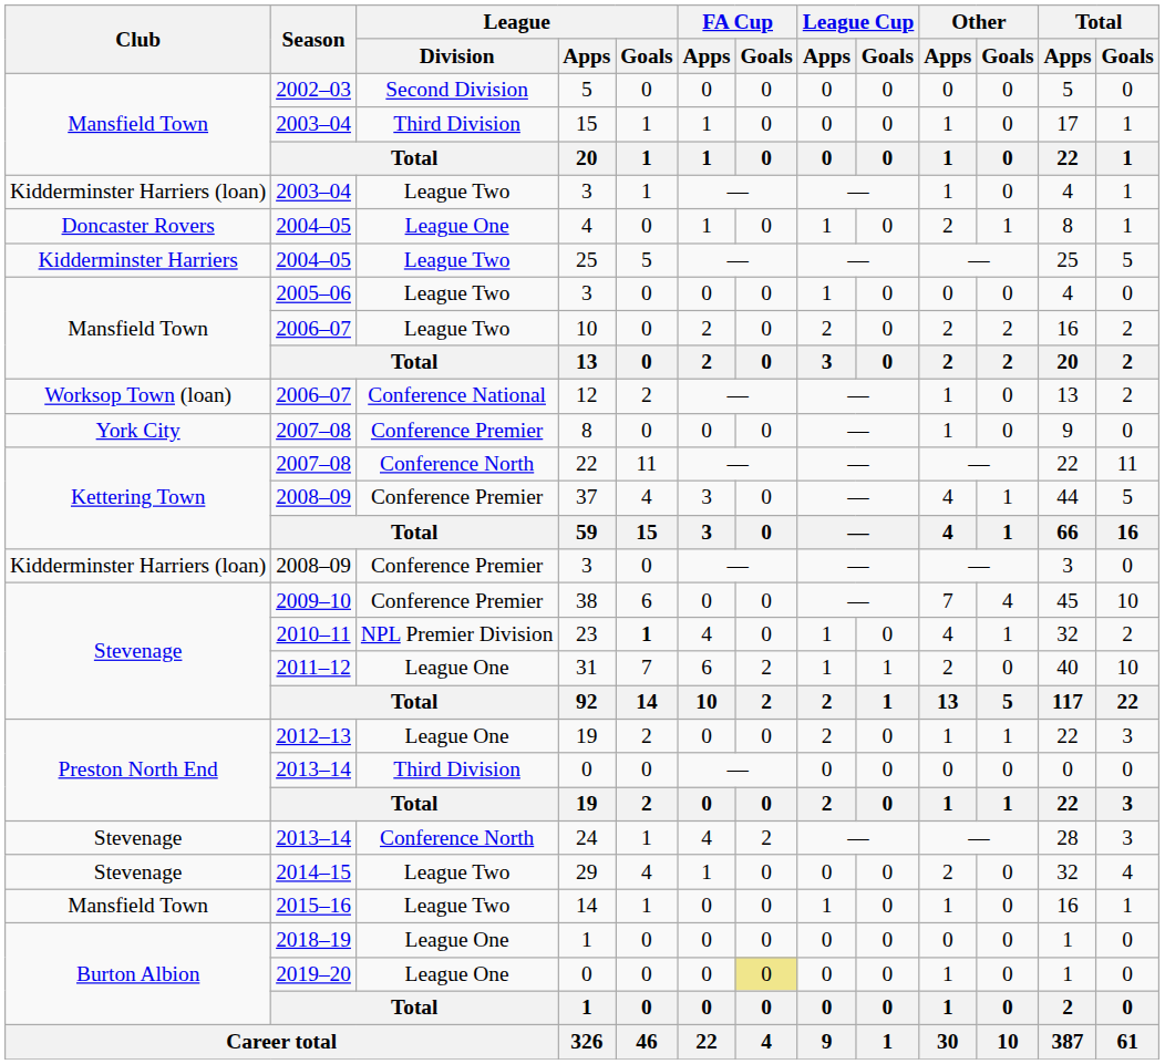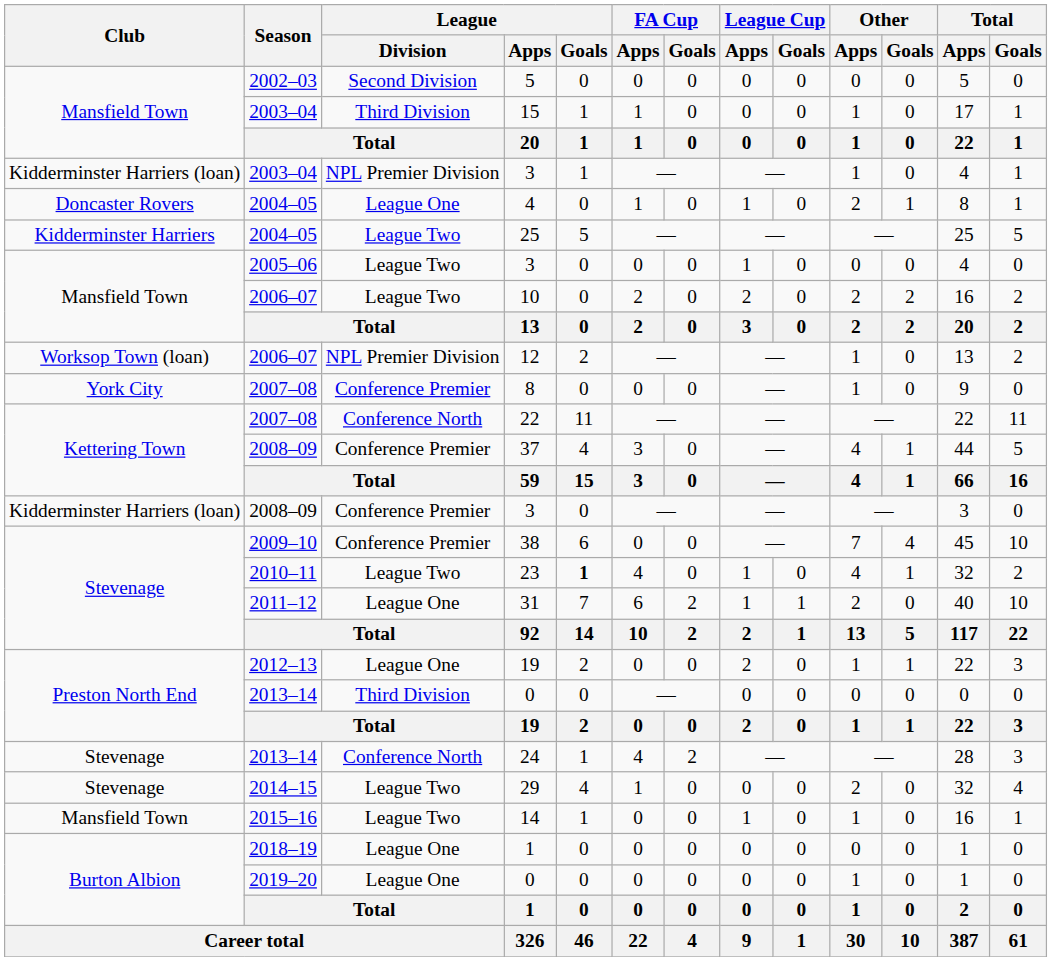 <table class=wikitable style="text-align: center">
 <tr>
 <th rowspan=2>Club</th>
 <th rowspan=2>Season</th>
 <th colspan=3>League</th>
 <th colspan=2><a href='#'>FA Cup</a></th>
 <th colspan=2><a href='#'>League Cup</a></th>
 <th colspan=2>Other</th>
 <th colspan=2>Total</th>
 </tr>
 <tr>
 <th>Division</th>
 <th>Apps</th>
 <th>Goals</th>
 <th>Apps</th>
 <th>Goals</th>
 <th>Apps</th>
 <th>Goals</th>
 <th>Apps</th>
 <th>Goals</th>
 <th>Apps</th>
 <th>Goals</th>
 </tr>
 <tr>
 <td rowspan=3><a href='#'>Mansfield Town</a></td>
 <td><a href='#'>2002–03</a></td>
 <td><a href='#'>Second Division</a></td>
 <td>5</td>
 <td>0</td>
 <td>0</td>
 <td>0</td>
 <td>0</td>
 <td>0</td>
 <td>0</td>
 <td>0</td>
 <td>5</td>
 <td>0</td>
 </tr>
 <tr>
 <td><a href='#'>2003–04</a></td>
 <td><a href='#'>Third Division</a></td>
 <td>15</td>
 <td>1</td>
 <td>1</td>
 <td>0</td>
 <td>0</td>
 <td>0</td>
 <td>1</td>
 <td>0</td>
 <td>17</td>
 <td>1</td>
 </tr>
 <tr>
 <th colspan=2>Total</th>
 <th>20</th>
 <th>1</th>
 <th>1</th>
 <th>0</th>
 <th>0</th>
 <th>0</th>
 <th>1</th>
 <th>0</th>
 <th>22</th>
 <th>1</th>
 </tr>
 <tr>
 <td>Kidderminster Harriers (loan)</td>
 <td><a href='#'>2003–04</a></td>
-<td>League Two</td>
+<td><a href='#'>NPL</a> Premier Division</td>
 <td>3</td>
 <td>1</td>
 <td colspan=2>—</td>
 <td colspan=2>—</td>
 <td>1</td>
 <td>0</td>
 <td>4</td>
 <td>1</td>
 </tr>
 <tr>
 <td><a href='#'>Doncaster Rovers</a></td>
 <td><a href='#'>2004–05</a></td>
 <td><a href='#'>League One</a></td>
 <td>4</td>
 <td>0</td>
 <td>1</td>
 <td>0</td>
 <td>1</td>
 <td>0</td>
 <td>2</td>
 <td>1</td>
 <td>8</td>
 <td>1</td>
 </tr>
 <tr>
 <td><a href='#'>Kidderminster Harriers</a></td>
 <td><a href='#'>2004–05</a></td>
 <td><a href='#'>League Two</a></td>
 <td>25</td>
 <td>5</td>
 <td colspan=2>—</td>
 <td colspan=2>—</td>
 <td colspan=2>—</td>
 <td>25</td>
 <td>5</td>
 </tr>
 <tr>
 <td rowspan=3>Mansfield Town</td>
 <td><a href='#'>2005–06</a></td>
 <td>League Two</td>
 <td>3</td>
 <td>0</td>
 <td>0</td>
 <td>0</td>
 <td>1</td>
 <td>0</td>
 <td>0</td>
 <td>0</td>
 <td>4</td>
 <td>0</td>
 </tr>
 <tr>
 <td><a href='#'>2006–07</a></td>
 <td>League Two</td>
 <td>10</td>
 <td>0</td>
 <td>2</td>
 <td>0</td>
 <td>2</td>
 <td>0</td>
 <td>2</td>
 <td>2</td>
 <td>16</td>
 <td>2</td>
 </tr>
 <tr>
 <th colspan=2>Total</th>
 <th>13</th>
 <th>0</th>
 <th>2</th>
 <th>0</th>
 <th>3</th>
 <th>0</th>
 <th>2</th>
 <th>2</th>
 <th>20</th>
 <th>2</th>
 </tr>
 <tr>
 <td><a href='#'>Worksop Town</a> (loan)</td>
 <td><a href='#'>2006–07</a></td>
-<td><a href='#'>Conference National</a></td>
+<td><a href='#'>NPL</a> Premier Division</td>
 <td>12</td>
 <td>2</td>
 <td colspan=2>—</td>
 <td colspan=2>—</td>
 <td>1</td>
 <td>0</td>
 <td>13</td>
 <td>2</td>
 </tr>
 <tr>
 <td><a href='#'>York City</a></td>
 <td><a href='#'>2007–08</a></td>
 <td><a href='#'>Conference Premier</a></td>
 <td>8</td>
 <td>0</td>
 <td>0</td>
 <td>0</td>
 <td colspan=2>—</td>
 <td>1</td>
 <td>0</td>
 <td>9</td>
 <td>0</td>
 </tr>
 <tr>
 <td rowspan=3><a href='#'>Kettering Town</a></td>
 <td><a href='#'>2007–08</a></td>
 <td><a href='#'>Conference North</a></td>
 <td>22</td>
 <td>11</td>
 <td colspan=2>—</td>
 <td colspan=2>—</td>
 <td colspan=2>—</td>
 <td>22</td>
 <td>11</td>
 </tr>
 <tr>
 <td><a href='#'>2008–09</a></td>
 <td>Conference Premier</td>
 <td>37</td>
 <td>4</td>
 <td>3</td>
 <td>0</td>
 <td colspan=2>—</td>
 <td>4</td>
 <td>1</td>
 <td>44</td>
 <td>5</td>
 </tr>
 <tr>
 <th colspan=2>Total</th>
 <th>59</th>
 <th>15</th>
 <th>3</th>
 <th>0</th>
 <th colspan=2>—</th>
 <th>4</th>
 <th>1</th>
 <th>66</th>
 <th>16</th>
 </tr>
 <tr>
 <td>Kidderminster Harriers (loan)</td>
 <td>2008–09</td>
 <td>Conference Premier</td>
 <td>3</td>
 <td>0</td>
 <td colspan=2>—</td>
 <td colspan=2>—</td>
 <td colspan=2>—</td>
 <td>3</td>
 <td>0</td>
 </tr>
 <tr>
 <td rowspan=4><a href='#'>Stevenage</a></td>
 <td><a href='#'>2009–10</a></td>
 <td>Conference Premier</td>
 <td>38</td>
 <td>6</td>
 <td>0</td>
 <td>0</td>
 <td colspan=2>—</td>
 <td>7</td>
 <td>4</td>
 <td>45</td>
 <td>10</td>
 </tr>
 <tr>
 <td><a href='#'>2010–11</a></td>
-<td><a href='#'>NPL</a> Premier Division</td>
+<td>League Two</td>
 <td>23</td>
 <td><strong>1</strong></td>
 <td>4</td>
 <td>0</td>
 <td>1</td>
 <td>0</td>
 <td>4</td>
 <td>1</td>
 <td>32</td>
 <td>2</td>
 </tr>
 <tr>
 <td><a href='#'>2011–12</a></td>
 <td>League One</td>
 <td>31</td>
 <td>7</td>
 <td>6</td>
 <td>2</td>
 <td>1</td>
 <td>1</td>
 <td>2</td>
 <td>0</td>
 <td>40</td>
 <td>10</td>
 </tr>
 <tr>
 <th colspan=2>Total</th>
 <th>92</th>
 <th>14</th>
 <th>10</th>
 <th>2</th>
 <th>2</th>
 <th>1</th>
 <th>13</th>
 <th>5</th>
 <th>117</th>
 <th>22</th>
 </tr>
 <tr>
 <td rowspan=3><a href='#'>Preston North End</a></td>
 <td><a href='#'>2012–13</a></td>
 <td>League One</td>
 <td>19</td>
 <td>2</td>
 <td>0</td>
 <td>0</td>
 <td>2</td>
 <td>0</td>
 <td>1</td>
 <td>1</td>
 <td>22</td>
 <td>3</td>
 </tr>
 <tr>
 <td><a href='#'>2013–14</a></td>
 <td><a href='#'>Third Division</a></td>
 <td>0</td>
 <td>0</td>
 <td colspan=2>—</td>
 <td>0</td>
 <td>0</td>
 <td>0</td>
 <td>0</td>
 <td>0</td>
 <td>0</td>
 </tr>
 <tr>
 <th colspan=2>Total</th>
 <th>19</th>
 <th>2</th>
 <th>0</th>
 <th>0</th>
 <th>2</th>
 <th>0</th>
 <th>1</th>
 <th>1</th>
 <th>22</th>
 <th>3</th>
 </tr>
 <tr>
 <td>Stevenage</td>
 <td><a href='#'>2013–14</a></td>
 <td><a href='#'>Conference North</a></td>
 <td>24</td>
 <td>1</td>
 <td>4</td>
 <td>2</td>
 <td colspan=2>—</td>
 <td colspan=2>—</td>
 <td>28</td>
 <td>3</td>
 </tr>
 <tr>
 <td>Stevenage</td>
 <td><a href='#'>2014–15</a></td>
 <td>League Two</td>
 <td>29</td>
 <td>4</td>
 <td>1</td>
 <td>0</td>
 <td>0</td>
 <td>0</td>
 <td>2</td>
 <td>0</td>
 <td>32</td>
 <td>4</td>
 </tr>
 <tr>
 <td>Mansfield Town</td>
 <td><a href='#'>2015–16</a></td>
 <td>League Two</td>
 <td>14</td>
 <td>1</td>
 <td>0</td>
 <td>0</td>
 <td>1</td>
 <td>0</td>
 <td>1</td>
 <td>0</td>
 <td>16</td>
 <td>1</td>
 </tr>
 <tr>
 <td rowspan=3><a href='#'>Burton Albion</a></td>
 <td><a href='#'>2018–19</a></td>
 <td>League One</td>
 <td>1</td>
 <td>0</td>
 <td>0</td>
 <td>0</td>
 <td>0</td>
 <td>0</td>
 <td>0</td>
 <td>0</td>
 <td>1</td>
 <td>0</td>
 </tr>
 <tr>
 <td><a href='#'>2019–20</a></td>
 <td>League One</td>
 <td>0</td>
 <td>0</td>
 <td>0</td>
-<td style="background: khaki;">0</td>
+<td>0</td>
 <td>0</td>
 <td>0</td>
 <td>1</td>
 <td>0</td>
 <td>1</td>
 <td>0</td>
 </tr>
 <tr>
 <th colspan=2>Total</th>
 <th>1</th>
 <th>0</th>
 <th>0</th>
 <th>0</th>
 <th>0</th>
 <th>0</th>
 <th>1</th>
 <th>0</th>
 <th>2</th>
 <th>0</th>
 </tr>
 <tr>
 <th colspan=3>Career total</th>
 <th>326</th>
 <th>46</th>
 <th>22</th>
 <th>4</th>
 <th>9</th>
 <th>1</th>
 <th>30</th>
 <th>10</th>
 <th>387</th>
 <th>61</th>
 </tr>
 </table>
